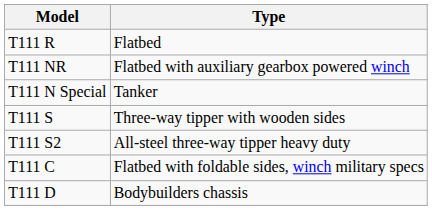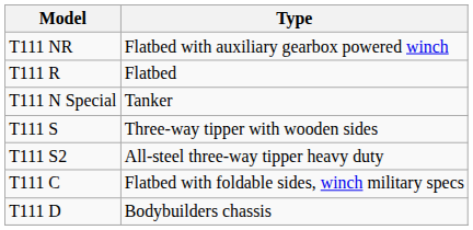 <table class="wikitable">
 <tr>
 </tr>
 <tr>
 <th>Model</th>
 <th>Type</th>
 </tr>
 <tr>
+<td>T111 NR</td>
+<td>Flatbed with auxiliary gearbox powered <a href='#'>winch</a></td>
+</tr>
+<tr>
 <td>T111 R</td>
 <td>Flatbed</td>
-</tr>
-<tr>
-<td>T111 NR</td>
-<td>Flatbed with auxiliary gearbox powered <a href='#'>winch</a></td>
 </tr>
 <tr>
 <td>T111 N Special</td>
 <td>Tanker</td>
 </tr>
 <tr>
 <td>T111 S</td>
 <td>Three-way tipper with wooden sides</td>
 </tr>
 <tr>
 <td>T111 S2</td>
 <td>All-steel three-way tipper heavy duty</td>
 </tr>
 <tr>
 <td>T111 C</td>
 <td>Flatbed with foldable sides, <a href='#'>winch</a> military specs</td>
 </tr>
 <tr>
 <td>T111 D</td>
 <td>Bodybuilders chassis</td>
 </tr>
 <tr>
 </tr>
 </table>
